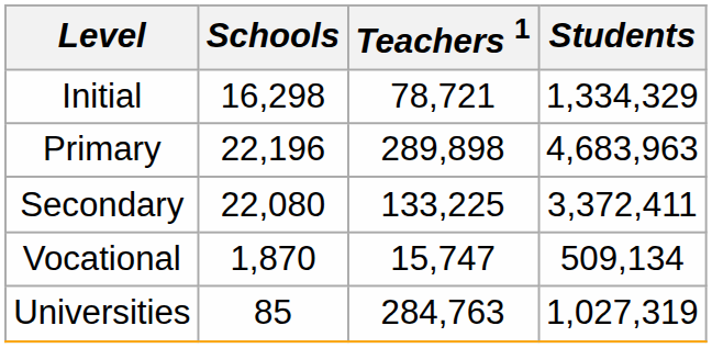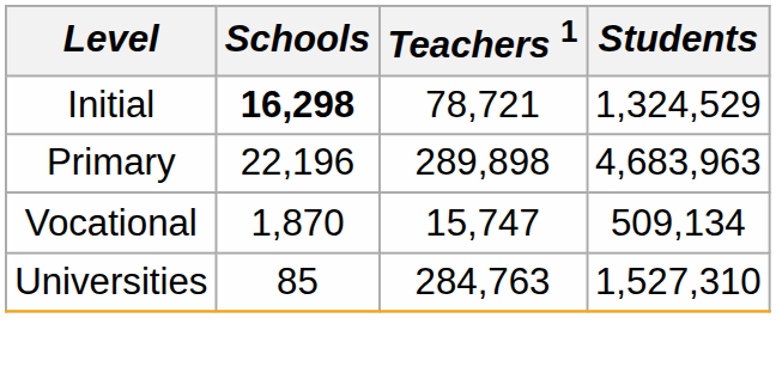 <table class="wikitable" style="background: #FEFEFE; border: thin solid orange; margin-right: 1em; line-height=2">
 <tr>
 <th><em>Level</em></th>
 <th><em>Schools</em></th>
 <th><em>Teachers</em> <sup><strong>1</strong></sup></th>
 <th><em>Students</em></th>
 </tr>
 <tr align=center>
 <td>Initial</td>
-<td>16,298</td>
+<td><strong>16,298</strong></td>
 <td>78,721</td>
-<td>1,334,329</td>
+<td>1,324,529</td>
 </tr>
 <tr align=center>
 <td>Primary</td>
 <td>22,196</td>
 <td>289,898</td>
 <td>4,683,963</td>
-</tr>
-<tr align=center>
-<td>Secondary</td>
-<td>22,080</td>
-<td>133,225</td>
-<td>3,372,411</td>
 </tr>
 <tr align=center>
 <td>Vocational</td>
 <td>1,870</td>
 <td>15,747</td>
 <td>509,134</td>
 </tr>
 <tr align=center>
 <td>Universities</td>
 <td>85</td>
 <td>284,763</td>
-<td>1,027,319</td>
+<td>1,527,310</td>
 </tr>
 <tr align=center>
 </tr>
 </table>
